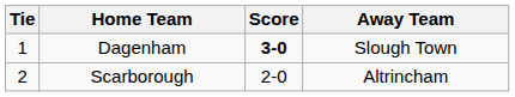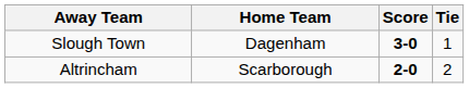 <table class="wikitable" style="text-align:center;">
 <tr>
-<th width=20>Tie</th>
+<th width=175>Away Team</th>
 <th width=175>Home Team</th>
 <th width=20>Score</th>
-<th width=175>Away Team</th>
+<th width=20>Tie</th>
 </tr>
 <tr>
-<td>1</td>
+<td>Slough Town</td>
 <td>Dagenham</td>
 <td><strong>3-0</strong></td>
-<td>Slough Town</td>
+<td>1</td>
 </tr>
 <tr>
+<td>Altrincham</td>
+<td>Scarborough</td>
+<td><strong>2-0</strong></td>
 <td>2</td>
-<td>Scarborough</td>
-<td>2-0</td>
-<td>Altrincham</td>
 </tr>
 </table>
